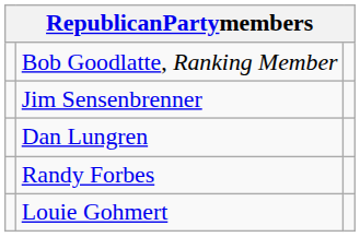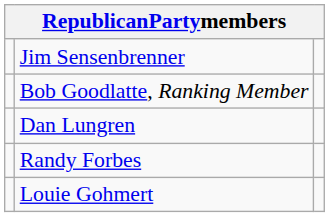 <table class="wikitable">
 <tr>
 <th colspan=3><a href='#'>RepublicanParty</a>members</th>
 </tr>
 <tr>
 <td></td>
-<td><a href='#'>Bob Goodlatte</a>, <em>Ranking Member</em></td>
+<td><a href='#'>Jim Sensenbrenner</a></td>
 <td></td>
 </tr>
 <tr>
 <td></td>
-<td><a href='#'>Jim Sensenbrenner</a></td>
+<td><a href='#'>Bob Goodlatte</a>, <em>Ranking Member</em></td>
 <td></td>
 </tr>
 <tr>
 <td></td>
 <td><a href='#'>Dan Lungren</a></td>
 <td></td>
 </tr>
 <tr>
 <td></td>
 <td><a href='#'>Randy Forbes</a></td>
 <td></td>
 </tr>
 <tr>
 <td></td>
 <td><a href='#'>Louie Gohmert</a></td>
 <td></td>
 </tr>
 </table>
